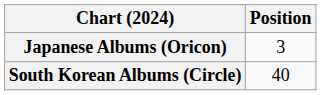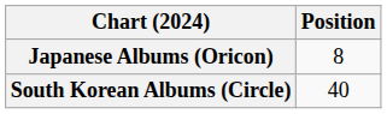 <table class="wikitable sortable plainrowheaders" style="text-align:center">
 <tr>
 <th scope="col">Chart (2024)</th>
 <th scope="col">Position</th>
 </tr>
 <tr>
 <th scope="row">Japanese Albums (Oricon)</th>
-<td>3</td>
+<td>8</td>
 </tr>
 <tr>
 <th scope="row">South Korean Albums (Circle)</th>
 <td>40</td>
 </tr>
 </table>
